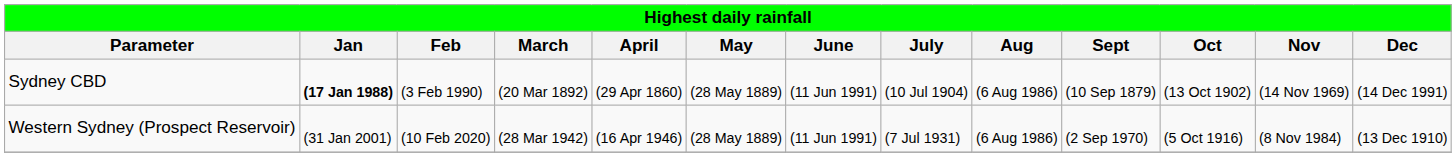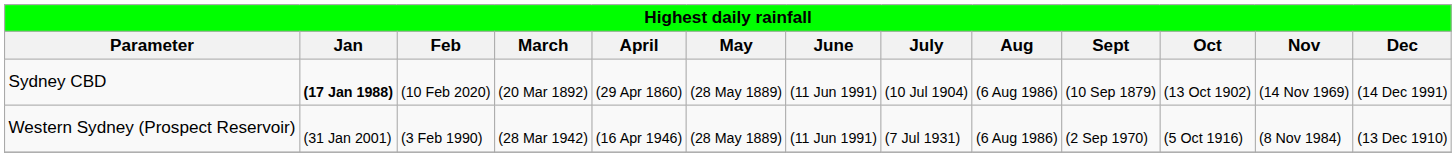 <table class="wikitable">
 <tr>
 <td colspan="14" style="background: #00FF00; text-align:center;"><strong>Highest daily rainfall</strong></td>
 </tr>
 <tr>
 <th>Parameter</th>
 <th>Jan</th>
 <th>Feb</th>
 <th>March</th>
 <th>April</th>
 <th>May</th>
 <th>June</th>
 <th>July</th>
 <th>Aug</th>
 <th>Sept</th>
 <th>Oct</th>
 <th>Nov</th>
 <th>Dec</th>
 </tr>
 <tr>
 <td>Sydney CBD</td>
 <td><strong> <br><small>(17 Jan 1988)</small></strong></td>
-<td> <br><small>(3 Feb 1990)</small></td>
+<td> <br><small>(10 Feb 2020)</small></td>
 <td> <br><small>(20 Mar 1892)</small></td>
 <td> <br><small>(29 Apr 1860)</small></td>
 <td> <br><small>(28 May 1889)</small></td>
 <td> <br><small>(11 Jun 1991)</small></td>
 <td> <br><small>(10 Jul 1904)</small></td>
 <td> <br><small>(6 Aug 1986)</small></td>
 <td> <br><small>(10 Sep 1879)</small></td>
 <td> <br><small>(13 Oct 1902)</small></td>
 <td> <br><small>(14 Nov 1969)</small></td>
 <td> <br><small>(14 Dec 1991)</small></td>
 </tr>
 <tr>
 <td>Western Sydney (Prospect Reservoir)</td>
 <td> <br><small>(31 Jan 2001)</small></td>
-<td> <br><small>(10 Feb 2020)</small></td>
+<td> <br><small>(3 Feb 1990)</small></td>
 <td> <br><small>(28 Mar 1942)</small></td>
 <td> <br><small>(16 Apr 1946)</small></td>
 <td> <br><small>(28 May 1889)</small></td>
 <td> <br><small>(11 Jun 1991)</small></td>
 <td> <br><small>(7 Jul 1931)</small></td>
 <td> <br><small>(6 Aug 1986)</small></td>
 <td> <br><small>(2 Sep 1970)</small></td>
 <td> <br><small>(5 Oct 1916)</small></td>
 <td> <br><small>(8 Nov 1984)</small></td>
 <td> <br><small>(13 Dec 1910)</small></td>
 </tr>
 <tr>
 </tr>
 </table>
